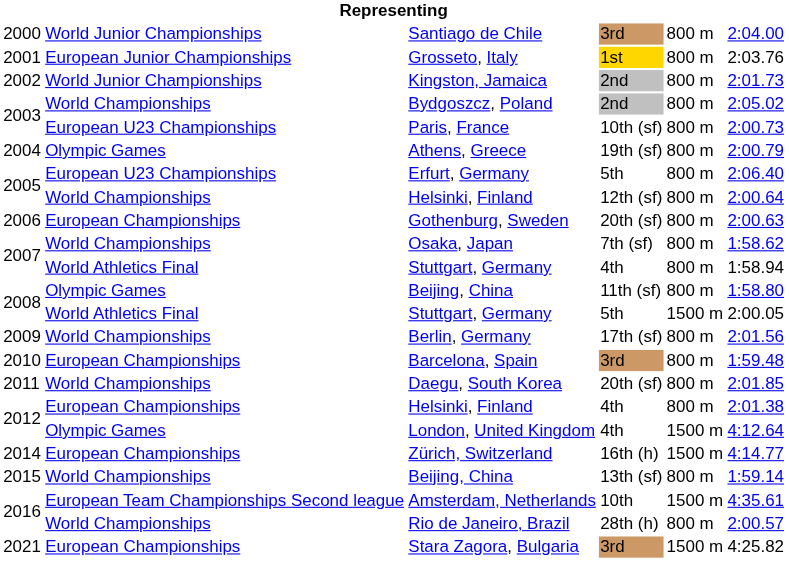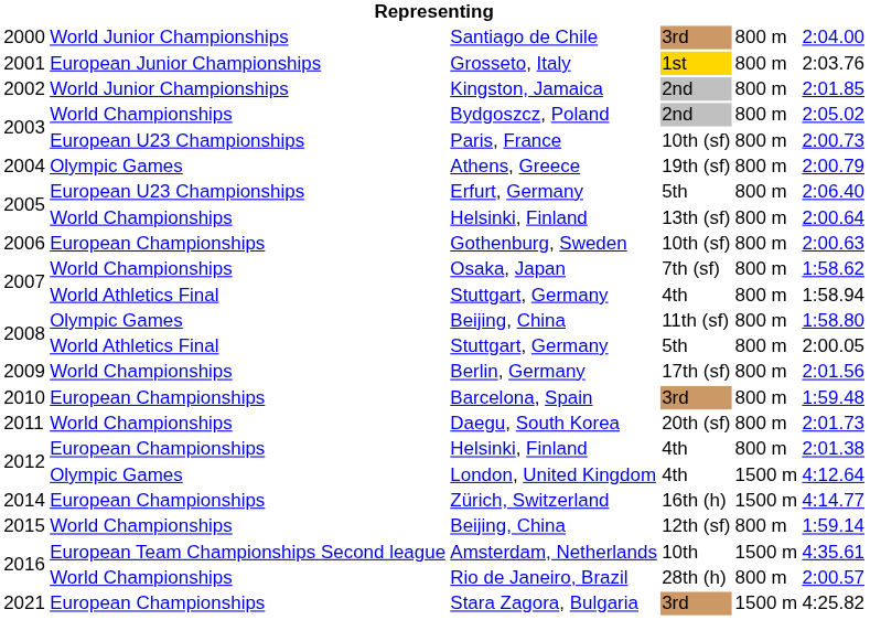 <table>
 <tr>
 <th colspan="6">Representing </th>
 </tr>
 <tr>
 <td>2000</td>
 <td><a href='#'>World Junior Championships</a></td>
 <td><a href='#'>Santiago de Chile</a></td>
 <td bgcolor=cc9966>3rd</td>
 <td>800 m</td>
 <td><a href='#'>2:04.00</a></td>
 </tr>
 <tr>
 <td>2001</td>
 <td><a href='#'>European Junior Championships</a></td>
 <td><a href='#'>Grosseto</a>, <a href='#'>Italy</a></td>
 <td bgcolor=gold>1st</td>
 <td>800 m</td>
 <td>2:03.76</td>
 </tr>
 <tr>
 <td>2002</td>
 <td><a href='#'>World Junior Championships</a></td>
 <td><a href='#'>Kingston, Jamaica</a></td>
 <td bgcolor=silver>2nd</td>
 <td>800 m</td>
-<td><a href='#'>2:01.73</a></td>
+<td><a href='#'>2:01.85</a></td>
 </tr>
 <tr>
 <td rowspan=2>2003</td>
 <td><a href='#'>World Championships</a></td>
 <td><a href='#'>Bydgoszcz</a>, <a href='#'>Poland</a></td>
 <td bgcolor=silver>2nd</td>
 <td>800 m</td>
 <td><a href='#'>2:05.02</a></td>
 </tr>
 <tr>
 <td><a href='#'>European U23 Championships</a></td>
 <td><a href='#'>Paris</a>, <a href='#'>France</a></td>
 <td>10th (sf)</td>
 <td>800 m</td>
 <td><a href='#'>2:00.73</a></td>
 </tr>
 <tr>
 <td>2004</td>
 <td><a href='#'>Olympic Games</a></td>
 <td><a href='#'>Athens</a>, <a href='#'>Greece</a></td>
 <td>19th (sf)</td>
 <td>800 m</td>
 <td><a href='#'>2:00.79</a></td>
 </tr>
 <tr>
 <td rowspan=2>2005</td>
 <td><a href='#'>European U23 Championships</a></td>
 <td><a href='#'>Erfurt</a>, <a href='#'>Germany</a></td>
 <td>5th</td>
 <td>800 m</td>
 <td><a href='#'>2:06.40</a></td>
 </tr>
 <tr>
 <td><a href='#'>World Championships</a></td>
 <td><a href='#'>Helsinki</a>, <a href='#'>Finland</a></td>
-<td>12th (sf)</td>
+<td>13th (sf)</td>
 <td>800 m</td>
 <td><a href='#'>2:00.64</a></td>
 </tr>
 <tr>
 <td>2006</td>
 <td><a href='#'>European Championships</a></td>
 <td><a href='#'>Gothenburg</a>, <a href='#'>Sweden</a></td>
-<td>20th (sf)</td>
+<td>10th (sf)</td>
 <td>800 m</td>
 <td><a href='#'>2:00.63</a></td>
 </tr>
 <tr>
 <td rowspan=2>2007</td>
 <td><a href='#'>World Championships</a></td>
 <td><a href='#'>Osaka</a>, <a href='#'>Japan</a></td>
 <td>7th (sf)</td>
 <td>800 m</td>
 <td><a href='#'>1:58.62</a></td>
 </tr>
 <tr>
 <td><a href='#'>World Athletics Final</a></td>
 <td><a href='#'>Stuttgart</a>, <a href='#'>Germany</a></td>
 <td>4th</td>
 <td>800 m</td>
 <td>1:58.94</td>
 </tr>
 <tr>
 <td rowspan=2>2008</td>
 <td><a href='#'>Olympic Games</a></td>
 <td><a href='#'>Beijing</a>, <a href='#'>China</a></td>
 <td>11th (sf)</td>
 <td>800 m</td>
 <td><a href='#'>1:58.80</a></td>
 </tr>
 <tr>
 <td><a href='#'>World Athletics Final</a></td>
 <td><a href='#'>Stuttgart</a>, <a href='#'>Germany</a></td>
 <td>5th</td>
-<td>1500 m</td>
+<td>800 m</td>
 <td>2:00.05</td>
 </tr>
 <tr>
 <td>2009</td>
 <td><a href='#'>World Championships</a></td>
 <td><a href='#'>Berlin</a>, <a href='#'>Germany</a></td>
 <td>17th (sf)</td>
 <td>800 m</td>
 <td><a href='#'>2:01.56</a></td>
 </tr>
 <tr>
 <td>2010</td>
 <td><a href='#'>European Championships</a></td>
 <td><a href='#'>Barcelona</a>, <a href='#'>Spain</a></td>
 <td bgcolor=cc9966>3rd</td>
 <td>800 m</td>
 <td><a href='#'>1:59.48</a></td>
 </tr>
 <tr>
 <td>2011</td>
 <td><a href='#'>World Championships</a></td>
 <td><a href='#'>Daegu</a>, <a href='#'>South Korea</a></td>
 <td>20th (sf)</td>
 <td>800 m</td>
-<td><a href='#'>2:01.85</a></td>
+<td><a href='#'>2:01.73</a></td>
 </tr>
 <tr>
 <td rowspan=2>2012</td>
 <td><a href='#'>European Championships</a></td>
 <td><a href='#'>Helsinki</a>, <a href='#'>Finland</a></td>
 <td>4th</td>
 <td>800 m</td>
 <td><a href='#'>2:01.38</a></td>
 </tr>
 <tr>
 <td><a href='#'>Olympic Games</a></td>
 <td><a href='#'>London</a>, <a href='#'>United Kingdom</a></td>
 <td>4th</td>
 <td>1500 m</td>
 <td><a href='#'>4:12.64</a></td>
 </tr>
 <tr>
 <td>2014</td>
 <td><a href='#'>European Championships</a></td>
 <td><a href='#'>Zürich, Switzerland</a></td>
 <td>16th (h)</td>
 <td>1500 m</td>
 <td><a href='#'>4:14.77</a></td>
 </tr>
 <tr>
 <td>2015</td>
 <td><a href='#'>World Championships</a></td>
 <td><a href='#'>Beijing, China</a></td>
-<td>13th (sf)</td>
+<td>12th (sf)</td>
 <td>800 m</td>
 <td><a href='#'>1:59.14</a></td>
 </tr>
 <tr>
 <td rowspan=2>2016</td>
 <td><a href='#'>European Team Championships Second league</a></td>
 <td><a href='#'>Amsterdam, Netherlands</a></td>
 <td>10th</td>
 <td>1500 m</td>
 <td><a href='#'>4:35.61</a></td>
 </tr>
 <tr>
 <td><a href='#'>World Championships</a></td>
 <td><a href='#'>Rio de Janeiro, Brazil</a></td>
 <td>28th (h)</td>
 <td>800 m</td>
 <td><a href='#'>2:00.57</a></td>
 </tr>
 <tr>
 <td>2021</td>
 <td><a href='#'>European Championships</a></td>
 <td><a href='#'>Stara Zagora</a>, <a href='#'>Bulgaria</a></td>
 <td bgcolor=cc9966>3rd</td>
 <td>1500 m</td>
 <td>4:25.82</td>
 </tr>
 </table>
